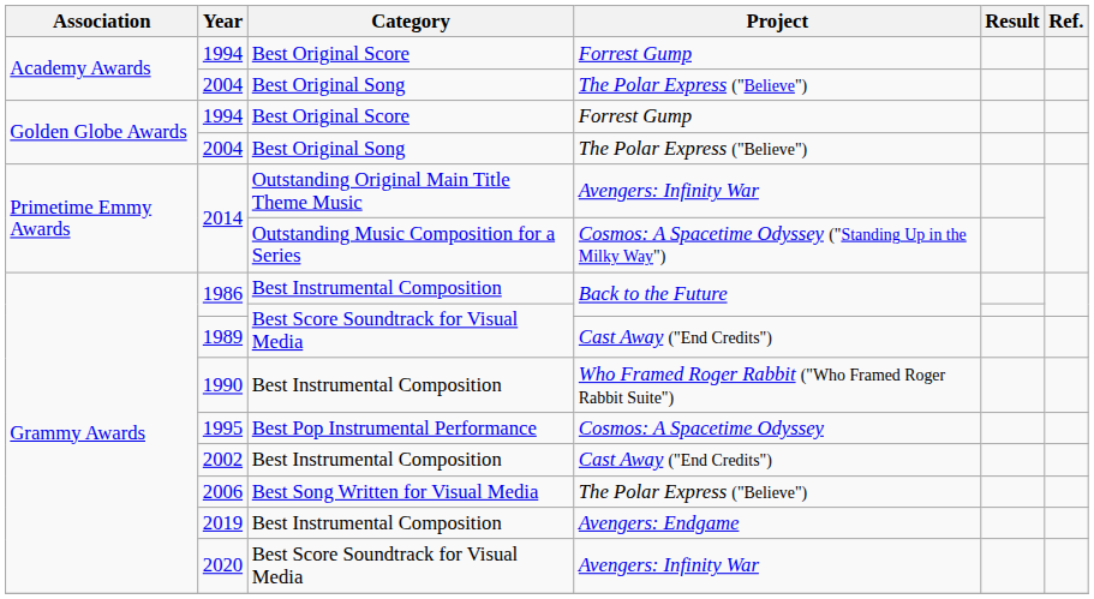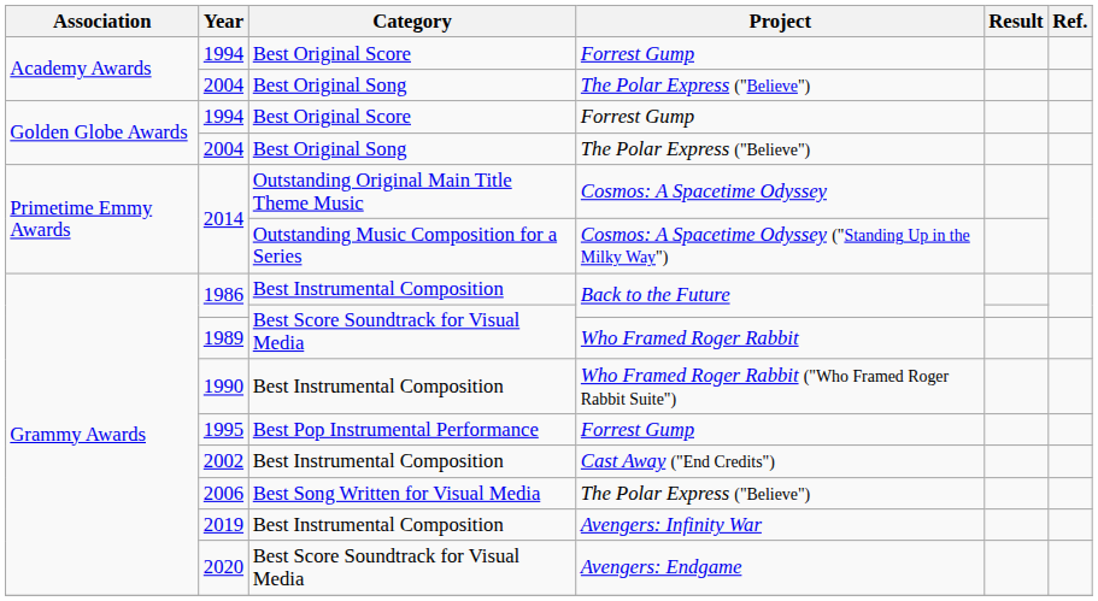 <table class="wikitable">
 <tr>
 <th>Association</th>
 <th>Year</th>
 <th>Category</th>
 <th>Project</th>
 <th>Result</th>
 <th class=unsortable>Ref.</th>
 </tr>
 <tr>
 <td rowspan=2><a href='#'>Academy Awards</a></td>
 <td><a href='#'>1994</a></td>
 <td><a href='#'>Best Original Score</a></td>
 <td><em><a href='#'>Forrest Gump</a></em></td>
 <td></td>
 <td style="text-align:center;"></td>
 </tr>
 <tr>
 <td><a href='#'>2004</a></td>
 <td><a href='#'>Best Original Song</a></td>
 <td><em><a href='#'>The Polar Express</a></em> <small> ("<a href='#'>Believe</a>") </small></td>
 <td></td>
 <td style="text-align:center;"></td>
 </tr>
 <tr>
 <td rowspan=2><a href='#'>Golden Globe Awards</a></td>
 <td><a href='#'>1994</a></td>
 <td><a href='#'>Best Original Score</a></td>
 <td><em>Forrest Gump</em></td>
 <td></td>
 <td style="text-align:center;"></td>
 </tr>
 <tr>
 <td><a href='#'>2004</a></td>
 <td><a href='#'>Best Original Song</a></td>
 <td><em>The Polar Express</em> <small> ("Believe") </small></td>
 <td></td>
 <td style="text-align:center;"></td>
 </tr>
 <tr>
 <td rowspan=2><a href='#'>Primetime Emmy Awards</a></td>
 <td rowspan=2><a href='#'>2014</a></td>
 <td><a href='#'>Outstanding Original Main Title Theme Music</a></td>
-<td><em><a href='#'>Avengers: Infinity War</a></em></td>
+<td><em><a href='#'>Cosmos: A Spacetime Odyssey</a></em></td>
 <td></td>
 <td style="text-align:center;", rowspan=2></td>
 </tr>
 <tr>
 <td><a href='#'>Outstanding Music Composition for a Series</a></td>
 <td><em><a href='#'>Cosmos: A Spacetime Odyssey</a></em> <small> ("<a href='#'>Standing Up in the Milky Way</a>") </small></td>
 <td></td>
 </tr>
 <tr>
 <td rowspan=9><a href='#'>Grammy Awards</a></td>
 <td rowspan=2><a href='#'>1986</a></td>
 <td><a href='#'>Best Instrumental Composition</a></td>
 <td rowspan=2><em><a href='#'>Back to the Future</a></em></td>
 <td></td>
 <td style="text-align:center;", rowspan=2></td>
 </tr>
 <tr>
 <td rowspan=2><a href='#'>Best Score Soundtrack for Visual Media</a></td>
 <td></td>
 </tr>
 <tr>
 <td><a href='#'>1989</a></td>
-<td><em><a href='#'>Cast Away</a></em> <small> ("End Credits") </small></td>
+<td><em><a href='#'>Who Framed Roger Rabbit</a></em></td>
 <td></td>
 <td style="text-align:center;"></td>
 </tr>
 <tr>
 <td><a href='#'>1990</a></td>
 <td>Best Instrumental Composition</td>
 <td><em><a href='#'>Who Framed Roger Rabbit</a></em> <small> ("Who Framed Roger Rabbit Suite") </small></td>
 <td></td>
 <td style="text-align:center;"></td>
 </tr>
 <tr>
 <td><a href='#'>1995</a></td>
 <td><a href='#'>Best Pop Instrumental Performance</a></td>
-<td><em><a href='#'>Cosmos: A Spacetime Odyssey</a></em></td>
+<td><em><a href='#'>Forrest Gump</a></em></td>
 <td></td>
 <td style="text-align:center;"></td>
 </tr>
 <tr>
 <td><a href='#'>2002</a></td>
 <td>Best Instrumental Composition</td>
 <td><em><a href='#'>Cast Away</a></em> <small> ("End Credits") </small></td>
 <td></td>
 <td style="text-align:center;"></td>
 </tr>
 <tr>
 <td><a href='#'>2006</a></td>
 <td><a href='#'>Best Song Written for Visual Media</a></td>
 <td><em>The Polar Express</em> <small> ("Believe") </small></td>
 <td></td>
 <td style="text-align:center;"></td>
 </tr>
 <tr>
 <td><a href='#'>2019</a></td>
 <td>Best Instrumental Composition</td>
-<td><em><a href='#'>Avengers: Endgame</a></em></td>
+<td><em><a href='#'>Avengers: Infinity War</a></em></td>
 <td></td>
 <td style="text-align:center;"></td>
 </tr>
 <tr>
 <td><a href='#'>2020</a></td>
 <td>Best Score Soundtrack for Visual Media</td>
-<td><em><a href='#'>Avengers: Infinity War</a></em></td>
+<td><em><a href='#'>Avengers: Endgame</a></em></td>
 <td></td>
 <td style="text-align:center;"></td>
 </tr>
 <tr>
 </tr>
 </table>
